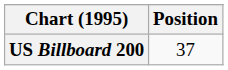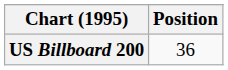 <table class="wikitable sortable plainrowheaders" style="text-align:center;">
 <tr>
 </tr>
 <tr>
 <th>Chart (1995)</th>
 <th>Position</th>
 </tr>
 <tr>
 <th scope="row">US <em>Billboard</em> 200</th>
-<td>37</td>
+<td>36</td>
 </tr>
 </table>
